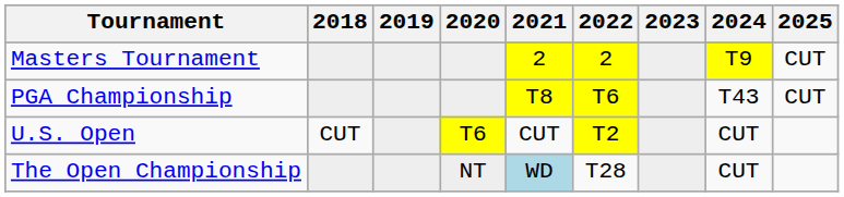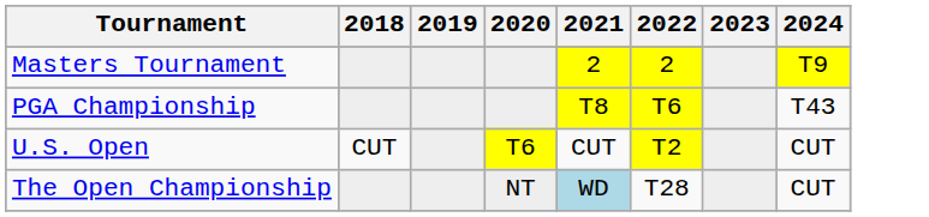 <table class="wikitable" style="font-size:95%;text-align:center;">
 <tr>
 <th>Tournament</th>
 <th>2018</th>
 <th>2019</th>
 <th>2020</th>
 <th>2021</th>
 <th>2022</th>
 <th>2023</th>
 <th>2024</th>
-<th>2025</th>
 </tr>
 <tr>
 <td align=left><a href='#'>Masters Tournament</a></td>
 <td style="background:#eeeeee;"></td>
 <td style="background:#eeeeee;"></td>
 <td style="background:#eeeeee;"></td>
 <td style="background:yellow;">2</td>
 <td style="background:yellow;">2</td>
 <td style="background:#eeeeee;"></td>
 <td style="background:yellow;">T9</td>
-<td>CUT</td>
 </tr>
 <tr>
 <td align=left><a href='#'>PGA Championship</a></td>
 <td style="background:#eeeeee;"></td>
 <td style="background:#eeeeee;"></td>
 <td style="background:#eeeeee;"></td>
 <td style="background:yellow;">T8</td>
 <td style="background:yellow;">T6</td>
 <td style="background:#eeeeee;"></td>
 <td>T43</td>
-<td>CUT</td>
 </tr>
 <tr>
 <td align=left><a href='#'>U.S. Open</a></td>
 <td>CUT</td>
 <td style="background:#eeeeee;"></td>
 <td style="background:yellow;">T6</td>
 <td>CUT</td>
 <td style="background:yellow;">T2</td>
 <td style="background:#eeeeee;"></td>
 <td>CUT</td>
-<td></td>
 </tr>
 <tr>
 <td align=left><a href='#'>The Open Championship</a></td>
 <td style="background:#eeeeee;"></td>
 <td style="background:#eeeeee;"></td>
 <td style="background:#eeeeee;">NT</td>
 <td style="background: lightblue;">WD</td>
 <td>T28</td>
 <td style="background:#eeeeee;"></td>
 <td>CUT</td>
-<td></td>
 </tr>
 </table>
